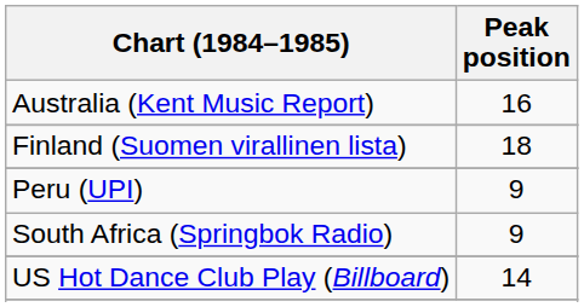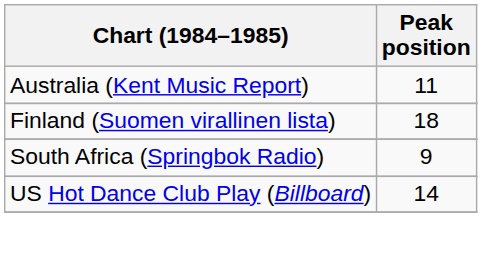 <table class="wikitable sortable">
 <tr>
 <th>Chart (1984–1985)</th>
 <th>Peak<br>position</th>
 </tr>
 <tr>
 <td>Australia (<a href='#'>Kent Music Report</a>)</td>
-<td align="center">16</td>
+<td align="center">11</td>
 </tr>
 <tr>
 </tr>
 <tr>
 <td>Finland (<a href='#'>Suomen virallinen lista</a>)</td>
 <td align="center">18</td>
 </tr>
 <tr>
 </tr>
 <tr>
 </tr>
 <tr>
 </tr>
 <tr>
 </tr>
 <tr>
 </tr>
 <tr>
-<td>Peru (<a href='#'>UPI</a>)</td>
-<td align="center">9</td>
-</tr>
-<tr>
 <td>South Africa (<a href='#'>Springbok Radio</a>)</td>
 <td align="center">9</td>
 </tr>
 <tr>
 </tr>
 <tr>
 </tr>
 <tr>
 <td>US <a href='#'>Hot Dance Club Play</a> (<em><a href='#'>Billboard</a></em>)</td>
 <td align="center">14</td>
 </tr>
 <tr>
 </tr>
 <tr>
 </tr>
 </table>
